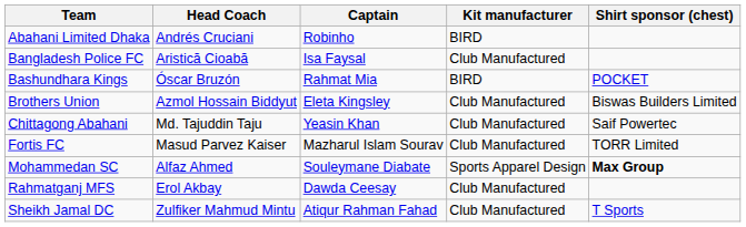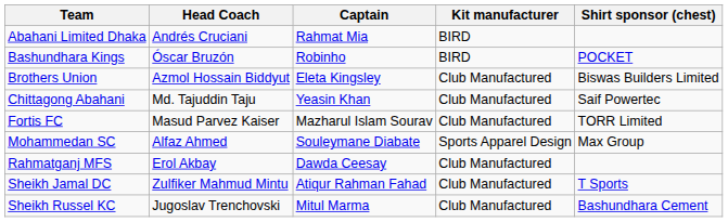 <table class="wikitable sortable">
 <tr>
 <th>Team</th>
 <th>Head Coach</th>
 <th>Captain</th>
 <th>Kit manufacturer</th>
 <th>Shirt sponsor (chest)</th>
 </tr>
 <tr>
 <td><a href='#'>Abahani Limited Dhaka</a></td>
 <td> <a href='#'>Andrés Cruciani</a></td>
-<td> <a href='#'>Robinho</a></td>
+<td> <a href='#'>Rahmat Mia</a></td>
 <td>BIRD</td>
-<td></td>
-</tr>
-<tr>
-<td><a href='#'>Bangladesh Police FC</a></td>
-<td> <a href='#'>Aristică Cioabă</a></td>
-<td> <a href='#'>Isa Faysal</a></td>
-<td>Club Manufactured</td>
 <td></td>
 </tr>
 <tr>
 <td><a href='#'>Bashundhara Kings</a></td>
 <td> <a href='#'>Óscar Bruzón</a></td>
-<td> <a href='#'>Rahmat Mia</a></td>
+<td> <a href='#'>Robinho</a></td>
 <td>BIRD</td>
 <td><a href='#'>POCKET</a></td>
 </tr>
 <tr>
 <td><a href='#'>Brothers Union</a></td>
 <td> <a href='#'>Azmol Hossain Biddyut</a></td>
 <td> <a href='#'>Eleta Kingsley</a></td>
 <td>Club Manufactured</td>
 <td>Biswas Builders Limited</td>
 </tr>
 <tr>
 <td><a href='#'>Chittagong Abahani</a></td>
 <td> Md. Tajuddin Taju</td>
 <td> <a href='#'>Yeasin Khan</a></td>
 <td>Club Manufactured</td>
 <td>Saif Powertec</td>
 </tr>
 <tr>
 <td><a href='#'>Fortis FC</a></td>
 <td> Masud Parvez Kaiser</td>
 <td> Mazharul Islam Sourav</td>
 <td>Club Manufactured</td>
 <td>TORR Limited</td>
 </tr>
 <tr>
 <td><a href='#'>Mohammedan SC</a></td>
 <td> <a href='#'>Alfaz Ahmed</a></td>
 <td> <a href='#'>Souleymane Diabate</a></td>
 <td>Sports Apparel Design</td>
-<td><strong>Max Group</strong></td>
+<td>Max Group</td>
 </tr>
 <tr>
 <td><a href='#'>Rahmatganj MFS</a></td>
 <td> <a href='#'>Erol Akbay</a></td>
 <td> <a href='#'>Dawda Ceesay</a></td>
 <td>Club Manufactured</td>
 <td></td>
 </tr>
 <tr>
 <td><a href='#'>Sheikh Jamal DC</a></td>
 <td> <a href='#'>Zulfiker Mahmud Mintu</a></td>
 <td> <a href='#'>Atiqur Rahman Fahad</a></td>
 <td>Club Manufactured</td>
 <td><a href='#'>T Sports</a></td>
 </tr>
+<tr>
+<td><a href='#'>Sheikh Russel KC</a></td>
+<td> Jugoslav Trenchovski</td>
+<td> <a href='#'>Mitul Marma</a></td>
+<td>Club Manufactured</td>
+<td><a href='#'>Bashundhara Cement</a></td>
+</tr>
 </table>
